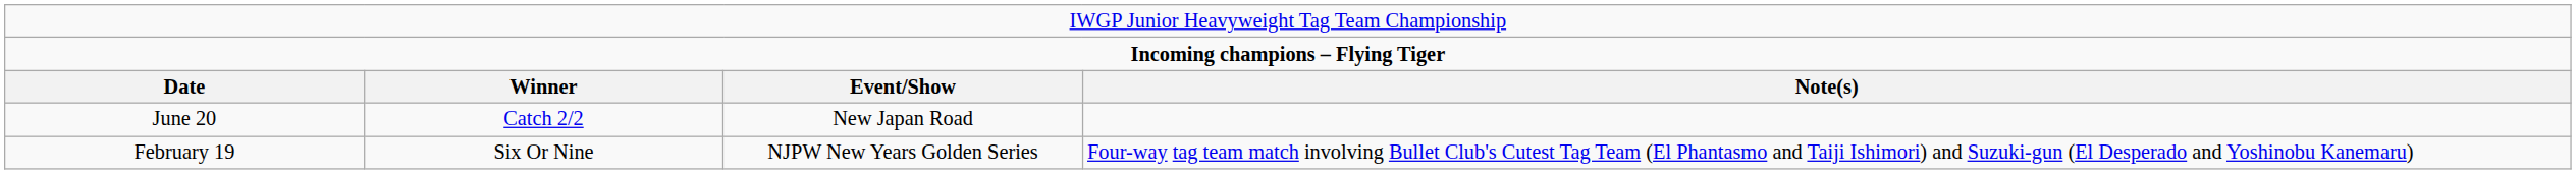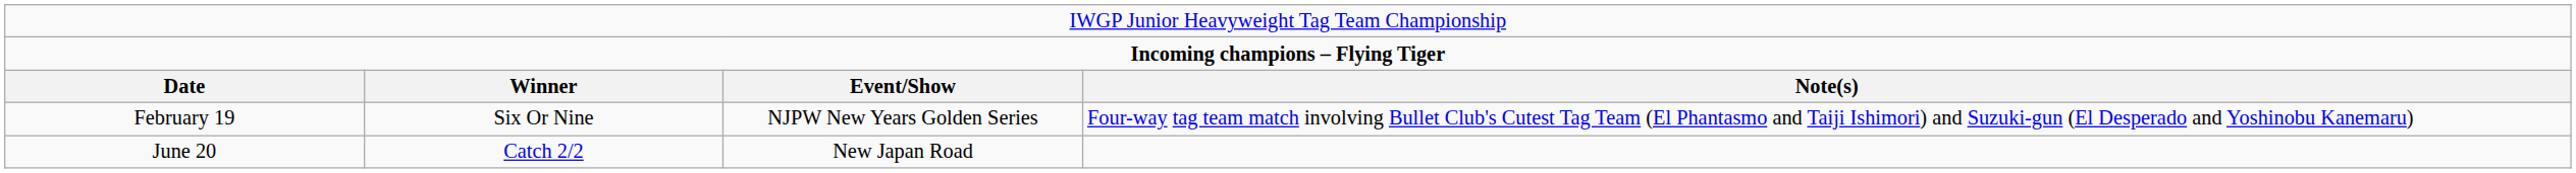 <table class="wikitable" style="text-align:center; width:100%;">
 <tr>
 <td colspan="4" style="text-align: center;"><a href='#'>IWGP Junior Heavyweight Tag Team Championship</a></td>
 </tr>
 <tr>
 <td colspan="4" style="text-align: center;"><strong>Incoming champions – Flying Tiger </strong></td>
 </tr>
 <tr>
 <th width=14%>Date</th>
 <th width=14%>Winner</th>
 <th width=14%>Event/Show</th>
 <th width=58%>Note(s)</th>
 </tr>
 <tr>
+<td>February 19</td>
+<td>Six Or Nine<br></td>
+<td>NJPW New Years Golden Series</td>
+<td align=left><a href='#'>Four-way</a> <a href='#'>tag team match</a> involving <a href='#'>Bullet Club's Cutest Tag Team</a> (<a href='#'>El Phantasmo</a> and <a href='#'>Taiji Ishimori</a>) and <a href='#'>Suzuki-gun</a> (<a href='#'>El Desperado</a> and <a href='#'>Yoshinobu Kanemaru</a>)</td>
+</tr>
+<tr>
 <td>June 20</td>
 <td><a href='#'>Catch 2/2</a><br></td>
 <td>New Japan Road<br></td>
 <td></td>
 </tr>
-<tr>
-<td>February 19</td>
-<td>Six Or Nine<br></td>
-<td>NJPW New Years Golden Series</td>
-<td align=left><a href='#'>Four-way</a> <a href='#'>tag team match</a> involving <a href='#'>Bullet Club's Cutest Tag Team</a> (<a href='#'>El Phantasmo</a> and <a href='#'>Taiji Ishimori</a>) and <a href='#'>Suzuki-gun</a> (<a href='#'>El Desperado</a> and <a href='#'>Yoshinobu Kanemaru</a>)</td>
-</tr>
 </table>
